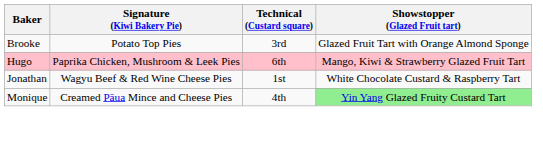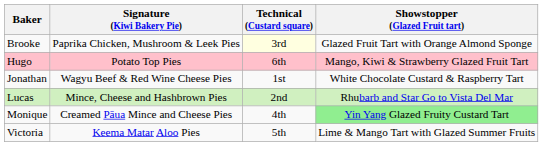 <table class="wikitable" style="text-align:center;">
 <tr>
 <th>Baker</th>
 <th>Signature<br><small>(<a href='#'>Kiwi Bakery Pie</a>)</small></th>
 <th>Technical<br><small>(<a href='#'>Custard square</a>)</small></th>
 <th>Showstopper<br><small>(<a href='#'>Glazed Fruit tart</a>)</small></th>
 </tr>
 <tr>
 <td align="left">Brooke</td>
-<td>Potato Top Pies</td>
-<td>3rd</td>
+<td>Paprika Chicken, Mushroom & Leek Pies</td>
+<td style="background: lightyellow;">3rd</td>
 <td>Glazed Fruit Tart with Orange Almond Sponge</td>
 </tr>
 <tr style="background:pink;">
 <td align="left">Hugo</td>
-<td>Paprika Chicken, Mushroom & Leek Pies</td>
+<td>Potato Top Pies</td>
 <td>6th</td>
 <td>Mango, Kiwi & Strawberry Glazed Fruit Tart</td>
 </tr>
 <tr>
 <td align="left">Jonathan</td>
 <td>Wagyu Beef & Red Wine Cheese Pies</td>
 <td>1st</td>
 <td>White Chocolate Custard & Raspberry Tart</td>
 </tr>
+<tr style="background:#d0f0c0;">
+<td align="left">Lucas</td>
+<td>Mince, Cheese and Hashbrown Pies</td>
+<td>2nd</td>
+<td>Rhu<a href='#'>barb and Star Go to Vista Del Mar</a></td>
+</tr>
 <tr>
 <td align="left">Monique</td>
 <td>Creamed <a href='#'>Pāua</a> Mince and Cheese Pies</td>
 <td>4th</td>
 <td style="background: lightgreen;"><a href='#'>Yin Yang</a> Glazed Fruity Custard Tart</td>
 </tr>
+<tr>
+<td align="left">Victoria</td>
+<td><a href='#'>Keema Matar</a> <a href='#'>Aloo</a> Pies</td>
+<td>5th</td>
+<td>Lime & Mango Tart with Glazed Summer Fruits</td>
+</tr>
 </table>
